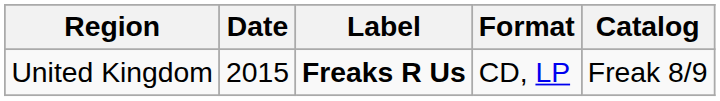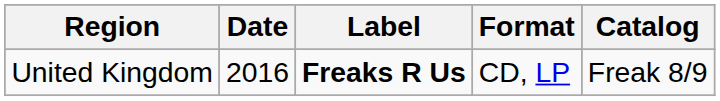 <table class="wikitable">
 <tr>
 <th>Region</th>
 <th>Date</th>
 <th>Label</th>
 <th>Format</th>
 <th>Catalog</th>
 </tr>
 <tr>
 <td>United Kingdom</td>
-<td>2015</td>
+<td>2016</td>
 <td><strong>Freaks R Us</strong></td>
 <td>CD, <a href='#'>LP</a></td>
 <td>Freak 8/9</td>
 </tr>
 </table>
